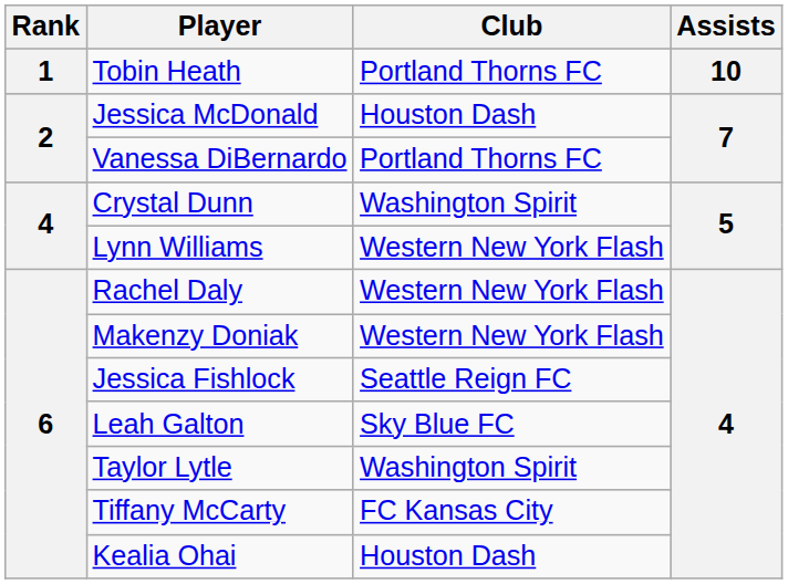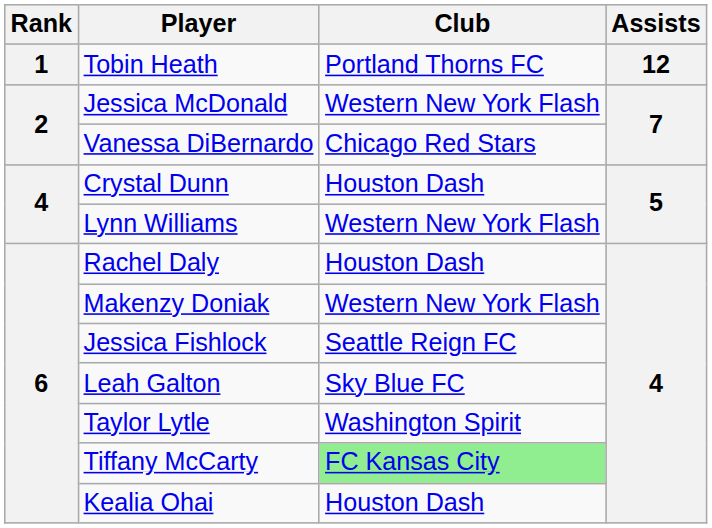 <table class="wikitable sortable" style="text-align: left;">
 <tr>
 <th>Rank</th>
 <th>Player</th>
 <th>Club</th>
 <th>Assists</th>
 </tr>
 <tr>
 <th>1</th>
 <td> <a href='#'>Tobin Heath</a></td>
 <td><a href='#'>Portland Thorns FC</a></td>
-<th>10</th>
+<th>12</th>
 </tr>
 <tr>
 <th align=center rowspan=2>2</th>
 <td> <a href='#'>Jessica McDonald</a></td>
-<td><a href='#'>Houston Dash</a></td>
+<td><a href='#'>Western New York Flash</a></td>
 <th align=center rowspan=2>7</th>
 </tr>
 <tr>
 <td> <a href='#'>Vanessa DiBernardo</a></td>
-<td><a href='#'>Portland Thorns FC</a></td>
+<td><a href='#'>Chicago Red Stars</a></td>
 </tr>
 <tr>
 <th align=center rowspan=2>4</th>
 <td> <a href='#'>Crystal Dunn</a></td>
-<td><a href='#'>Washington Spirit</a></td>
+<td><a href='#'>Houston Dash</a></td>
 <th align=center rowspan=2>5</th>
 </tr>
 <tr>
 <td> <a href='#'>Lynn Williams</a></td>
 <td><a href='#'>Western New York Flash</a></td>
 </tr>
 <tr>
 <th align=center rowspan=7>6</th>
 <td> <a href='#'>Rachel Daly</a></td>
-<td><a href='#'>Western New York Flash</a></td>
+<td><a href='#'>Houston Dash</a></td>
 <th align=center rowspan=7>4</th>
 </tr>
 <tr>
 <td> <a href='#'>Makenzy Doniak</a></td>
 <td><a href='#'>Western New York Flash</a></td>
 </tr>
 <tr>
 <td> <a href='#'>Jessica Fishlock</a></td>
 <td><a href='#'>Seattle Reign FC</a></td>
 </tr>
 <tr>
 <td> <a href='#'>Leah Galton</a></td>
 <td><a href='#'>Sky Blue FC</a></td>
 </tr>
 <tr>
 <td> <a href='#'>Taylor Lytle</a></td>
 <td><a href='#'>Washington Spirit</a></td>
 </tr>
 <tr>
 <td> <a href='#'>Tiffany McCarty</a></td>
-<td><a href='#'>FC Kansas City</a></td>
+<td style="background: lightgreen;"><a href='#'>FC Kansas City</a></td>
 </tr>
 <tr>
 <td> <a href='#'>Kealia Ohai</a></td>
 <td><a href='#'>Houston Dash</a></td>
 </tr>
 </table>
